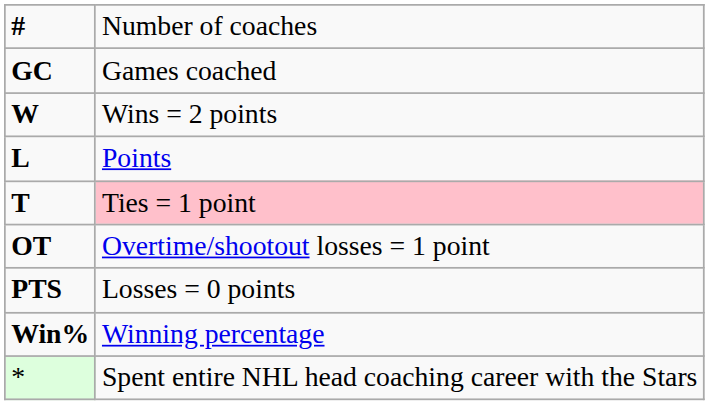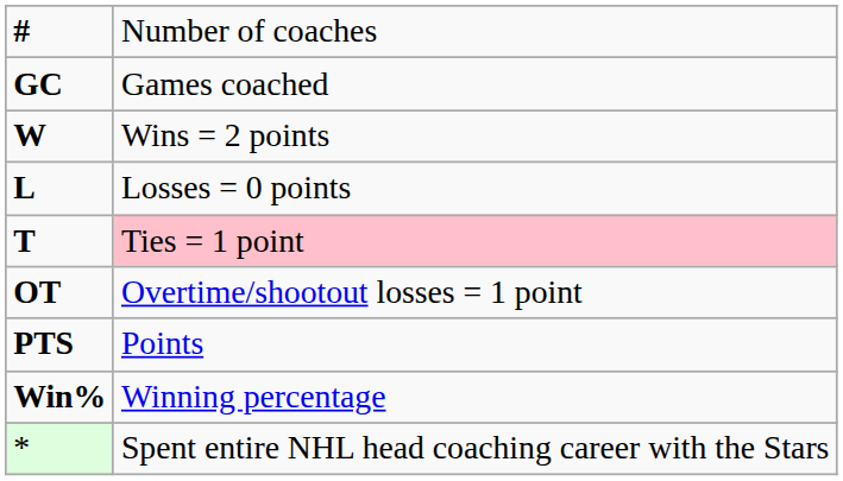 <table class="wikitable">
 <tr>
 <td><strong>#</strong></td>
 <td>Number of coaches</td>
 </tr>
 <tr>
 <td><strong>GC</strong></td>
 <td>Games coached</td>
 </tr>
 <tr>
 <td><strong>W</strong></td>
 <td>Wins = 2 points</td>
 </tr>
 <tr>
 <td><strong>L</strong></td>
-<td><a href='#'>Points</a></td>
+<td>Losses = 0 points</td>
 </tr>
 <tr>
 <td><strong>T</strong></td>
 <td style="background: pink;">Ties = 1 point</td>
 </tr>
 <tr>
 <td><strong>OT</strong></td>
 <td><a href='#'>Overtime/shootout</a> losses = 1 point</td>
 </tr>
 <tr>
 <td><strong>PTS</strong></td>
-<td>Losses = 0 points</td>
+<td><a href='#'>Points</a></td>
 </tr>
 <tr>
 <td><strong>Win%</strong></td>
 <td><a href='#'>Winning percentage</a></td>
 </tr>
 <tr>
 <td style="background-color:#ddffdd">*</td>
 <td>Spent entire NHL head coaching career with the Stars</td>
 </tr>
 </table>
